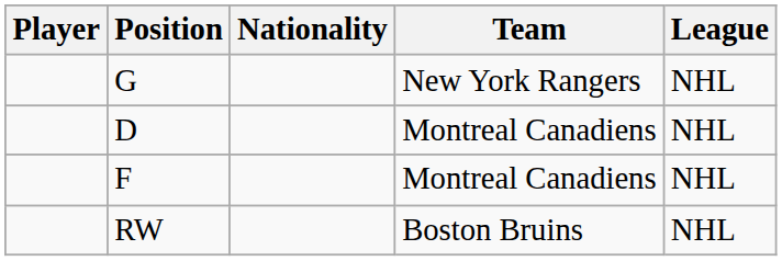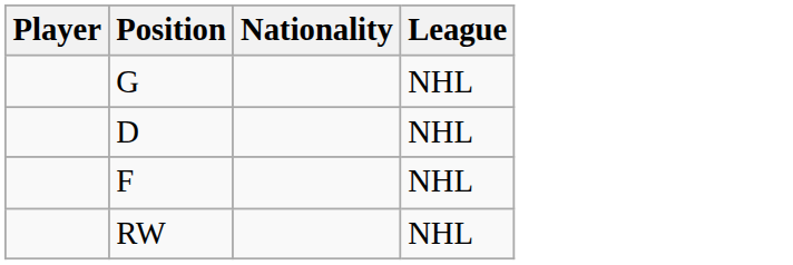 <table class="wikitable sortable">
 <tr>
 <th colspan=1>Player</th>
 <th colspan=1>Position</th>
 <th colspan=1>Nationality</th>
-<th colspan=1>Team</th>
 <th colspan=1>League</th>
 </tr>
 <tr>
 <td></td>
 <td>G</td>
 <td></td>
-<td>New York Rangers</td>
 <td>NHL</td>
 </tr>
 <tr>
 <td></td>
 <td>D</td>
 <td></td>
-<td>Montreal Canadiens</td>
 <td>NHL</td>
 </tr>
 <tr>
 <td></td>
 <td>F</td>
 <td></td>
-<td>Montreal Canadiens</td>
 <td>NHL</td>
 </tr>
 <tr>
 <td></td>
 <td>RW</td>
 <td></td>
-<td>Boston Bruins</td>
 <td>NHL</td>
 </tr>
 </table>
